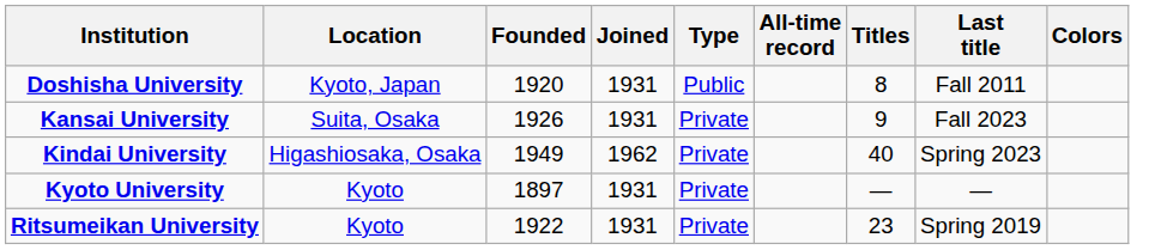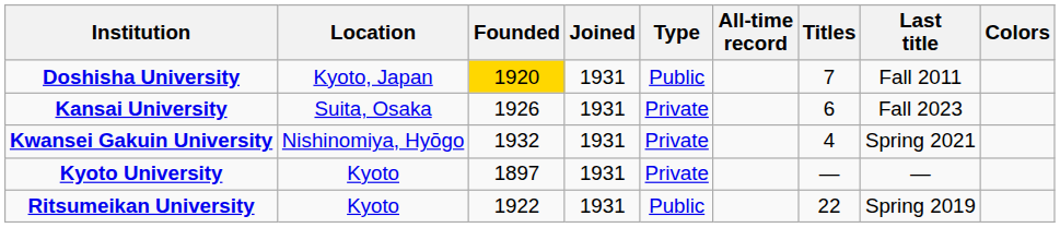 <table class="wikitable sortable" style="text-align:center">
 <tr>
 <th>Institution</th>
 <th>Location</th>
 <th>Founded</th>
 <th>Joined</th>
 <th>Type</th>
 <th>All-time<br>record</th>
 <th>Titles</th>
 <th>Last<br>title</th>
 <th class="unsortable">Colors</th>
 </tr>
 <tr>
 <td><strong><a href='#'>Doshisha University</a></strong></td>
 <td><a href='#'>Kyoto, Japan</a></td>
-<td>1920</td>
+<td style="background: gold;">1920</td>
 <td>1931</td>
 <td><a href='#'>Public</a></td>
 <td></td>
-<td>8</td>
+<td>7</td>
 <td>Fall 2011</td>
 <td> </td>
 </tr>
 <tr>
 <td><strong><a href='#'>Kansai University</a></strong></td>
 <td><a href='#'>Suita, Osaka</a></td>
 <td>1926</td>
 <td>1931</td>
 <td><a href='#'>Private</a></td>
 <td></td>
-<td>9</td>
+<td>6</td>
 <td>Fall 2023</td>
 <td> </td>
 </tr>
 <tr>
-<td><strong><a href='#'>Kindai University</a></strong></td>
-<td><a href='#'>Higashiosaka, Osaka</a></td>
-<td>1949</td>
-<td>1962</td>
+<td><strong><a href='#'>Kwansei Gakuin University</a></strong></td>
+<td><a href='#'>Nishinomiya, Hyōgo</a></td>
+<td>1932</td>
+<td>1931</td>
 <td><a href='#'>Private</a></td>
 <td></td>
-<td>40</td>
-<td>Spring 2023</td>
+<td>4</td>
+<td>Spring 2021</td>
 <td> </td>
 </tr>
 <tr>
 <td><strong><a href='#'>Kyoto University</a></strong></td>
 <td><a href='#'>Kyoto</a></td>
 <td>1897</td>
 <td>1931</td>
 <td><a href='#'>Private</a></td>
 <td></td>
 <td>—</td>
 <td>—</td>
 <td> </td>
 </tr>
 <tr>
 <td><strong><a href='#'>Ritsumeikan University</a></strong></td>
 <td><a href='#'>Kyoto</a></td>
 <td>1922</td>
 <td>1931</td>
-<td><a href='#'>Private</a></td>
+<td><a href='#'>Public</a></td>
 <td></td>
-<td>23</td>
+<td>22</td>
 <td>Spring 2019</td>
 <td> </td>
 </tr>
 </table>
